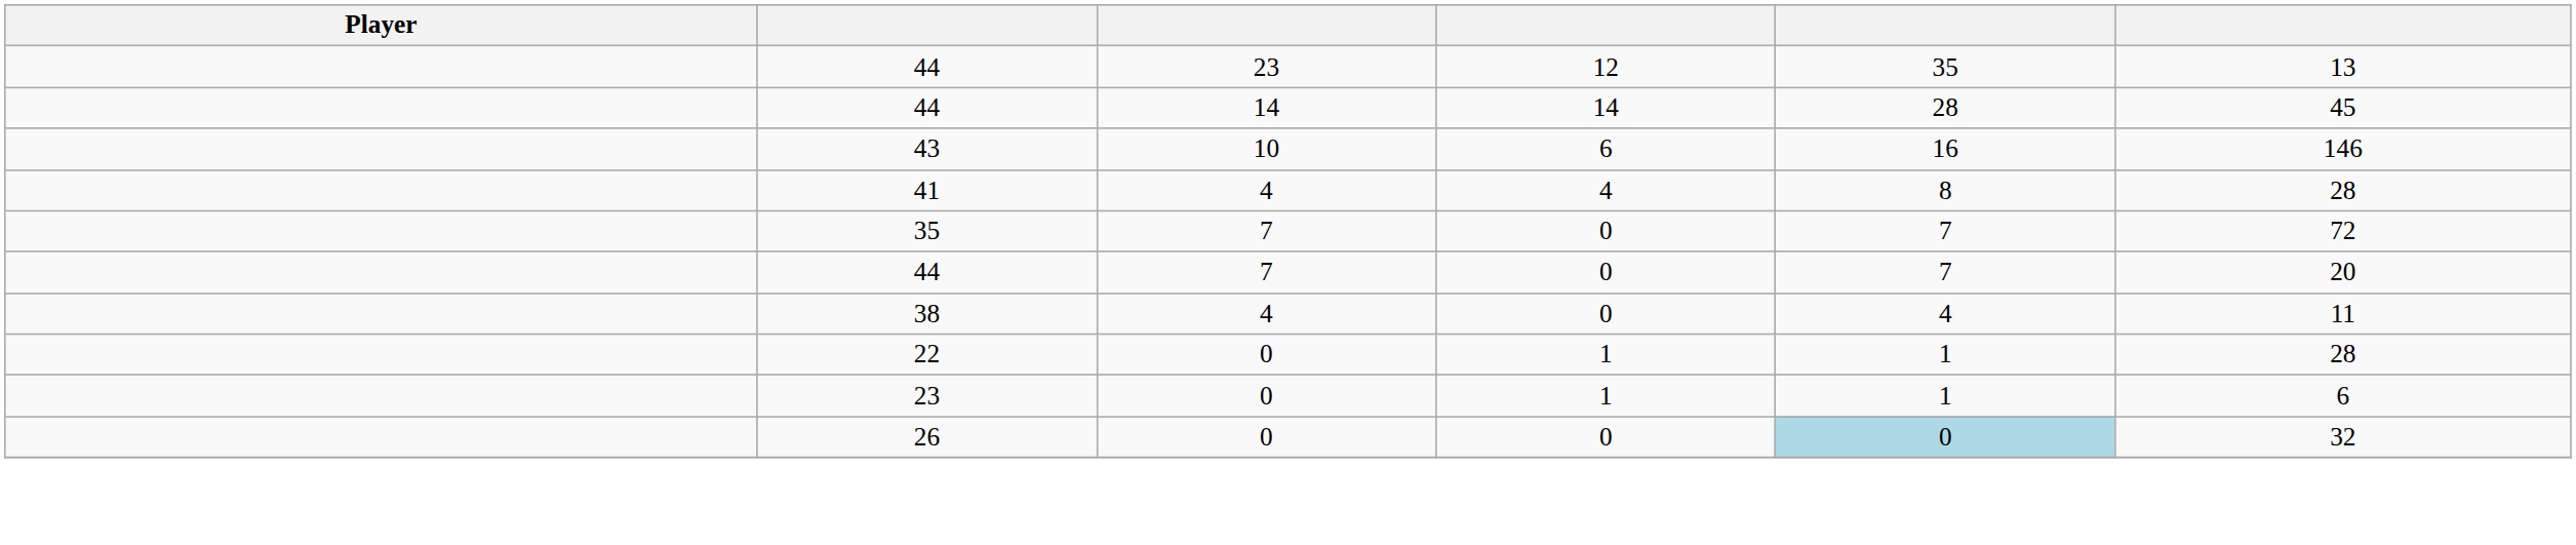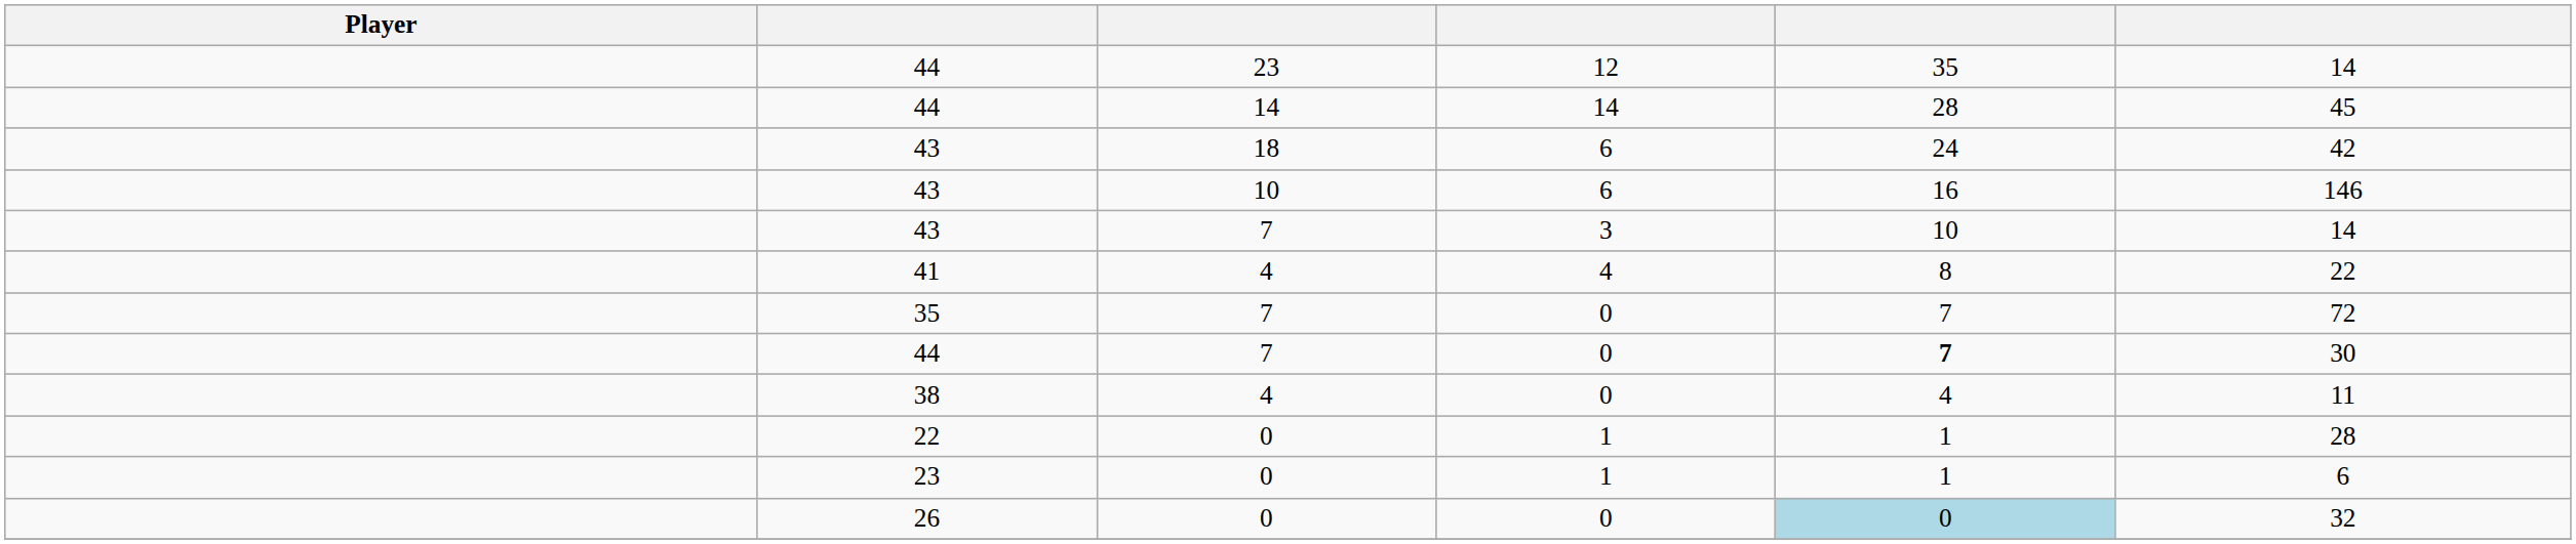 <table class="wikitable sortable" style="width:100%;">
 <tr align=center>
 <th>Player</th>
 <th></th>
 <th></th>
 <th></th>
 <th></th>
 <th></th>
 </tr>
 <tr align=center>
 <td></td>
 <td>44</td>
 <td>23</td>
 <td>12</td>
 <td>35</td>
-<td>13</td>
+<td>14</td>
 </tr>
 <tr align=center>
 <td></td>
 <td>44</td>
 <td>14</td>
 <td>14</td>
 <td>28</td>
 <td>45</td>
 </tr>
 <tr align=center>
 <td></td>
 <td>43</td>
+<td>18</td>
+<td>6</td>
+<td>24</td>
+<td>42</td>
+</tr>
+<tr align=center>
+<td></td>
+<td>43</td>
 <td>10</td>
 <td>6</td>
 <td>16</td>
 <td>146</td>
 </tr>
 <tr align=center>
 <td></td>
+<td>43</td>
+<td>7</td>
+<td>3</td>
+<td>10</td>
+<td>14</td>
+</tr>
+<tr align=center>
+<td></td>
 <td>41</td>
 <td>4</td>
 <td>4</td>
 <td>8</td>
-<td>28</td>
+<td>22</td>
 </tr>
 <tr align=center>
 <td></td>
 <td>35</td>
 <td>7</td>
 <td>0</td>
 <td>7</td>
 <td>72</td>
 </tr>
 <tr align=center>
 <td></td>
 <td>44</td>
 <td>7</td>
 <td>0</td>
-<td>7</td>
-<td>20</td>
+<td><strong>7</strong></td>
+<td>30</td>
 </tr>
 <tr align=center>
 <td></td>
 <td>38</td>
 <td>4</td>
 <td>0</td>
 <td>4</td>
 <td>11</td>
 </tr>
 <tr align=center>
 <td></td>
 <td>22</td>
 <td>0</td>
 <td>1</td>
 <td>1</td>
 <td>28</td>
 </tr>
 <tr align=center>
 <td></td>
 <td>23</td>
 <td>0</td>
 <td>1</td>
 <td>1</td>
 <td>6</td>
 </tr>
 <tr align=center>
 <td></td>
 <td>26</td>
 <td>0</td>
 <td>0</td>
 <td style="background: lightblue;">0</td>
 <td>32</td>
 </tr>
 <tr>
 </tr>
 </table>
